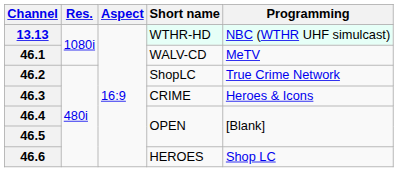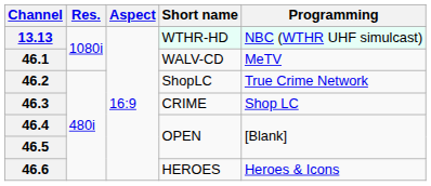 <table class="wikitable">
 <tr>
 <th scope = "col"><a href='#'>Channel</a></th>
 <th scope = "col"><a href='#'>Res.</a></th>
 <th scope = "col"><a href='#'>Aspect</a></th>
 <th scope = "col">Short name</th>
 <th scope = "col">Programming</th>
 </tr>
 <tr>
 <th scope = "row"><a href='#'>13.13</a></th>
 <td rowspan=2><a href='#'>1080i</a></td>
 <td rowspan=7><a href='#'>16:9</a></td>
 <td style="background-color: #E6FFF7;">WTHR-HD</td>
 <td style="background-color: #E6FFF7;"><a href='#'>NBC</a> (<a href='#'>WTHR</a> UHF simulcast)</td>
 </tr>
 <tr>
 <th scope = "row">46.1</th>
 <td>WALV-CD</td>
 <td><a href='#'>MeTV</a></td>
 </tr>
 <tr>
 <th scope = "row">46.2</th>
 <td rowspan=5><a href='#'>480i</a></td>
 <td>ShopLC</td>
 <td><a href='#'>True Crime Network</a></td>
 </tr>
 <tr>
 <th scope = "row">46.3</th>
 <td>CRIME</td>
-<td><a href='#'>Heroes & Icons</a></td>
+<td><a href='#'>Shop LC</a></td>
 </tr>
 <tr>
 <th scope = "row">46.4</th>
 <td rowspan=2>OPEN</td>
 <td rowspan=2>[Blank]</td>
 </tr>
 <tr>
 <th scope = "row">46.5</th>
 </tr>
 <tr>
 <th scope = "row">46.6</th>
 <td>HEROES</td>
-<td><a href='#'>Shop LC</a></td>
+<td><a href='#'>Heroes & Icons</a></td>
 </tr>
 </table>
